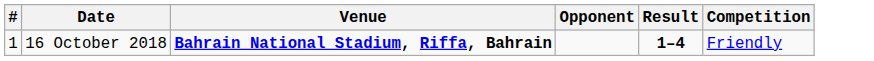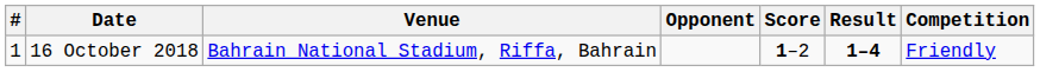 <table class="wikitable">
 <tr>
 <th>#</th>
 <th>Date</th>
 <th>Venue</th>
 <th>Opponent</th>
+<th>Score</th>
 <th>Result</th>
 <th>Competition</th>
 </tr>
 <tr>
 <td>1</td>
 <td>16 October 2018</td>
-<td><strong><a href='#'>Bahrain National Stadium</a>, <a href='#'>Riffa</a>, Bahrain</strong></td>
+<td><a href='#'>Bahrain National Stadium</a>, <a href='#'>Riffa</a>, Bahrain</td>
 <td></td>
+<td align=center><strong>1</strong>–2</td>
 <td align=center><strong>1–4</strong></td>
 <td><a href='#'>Friendly</a></td>
 </tr>
 </table>
